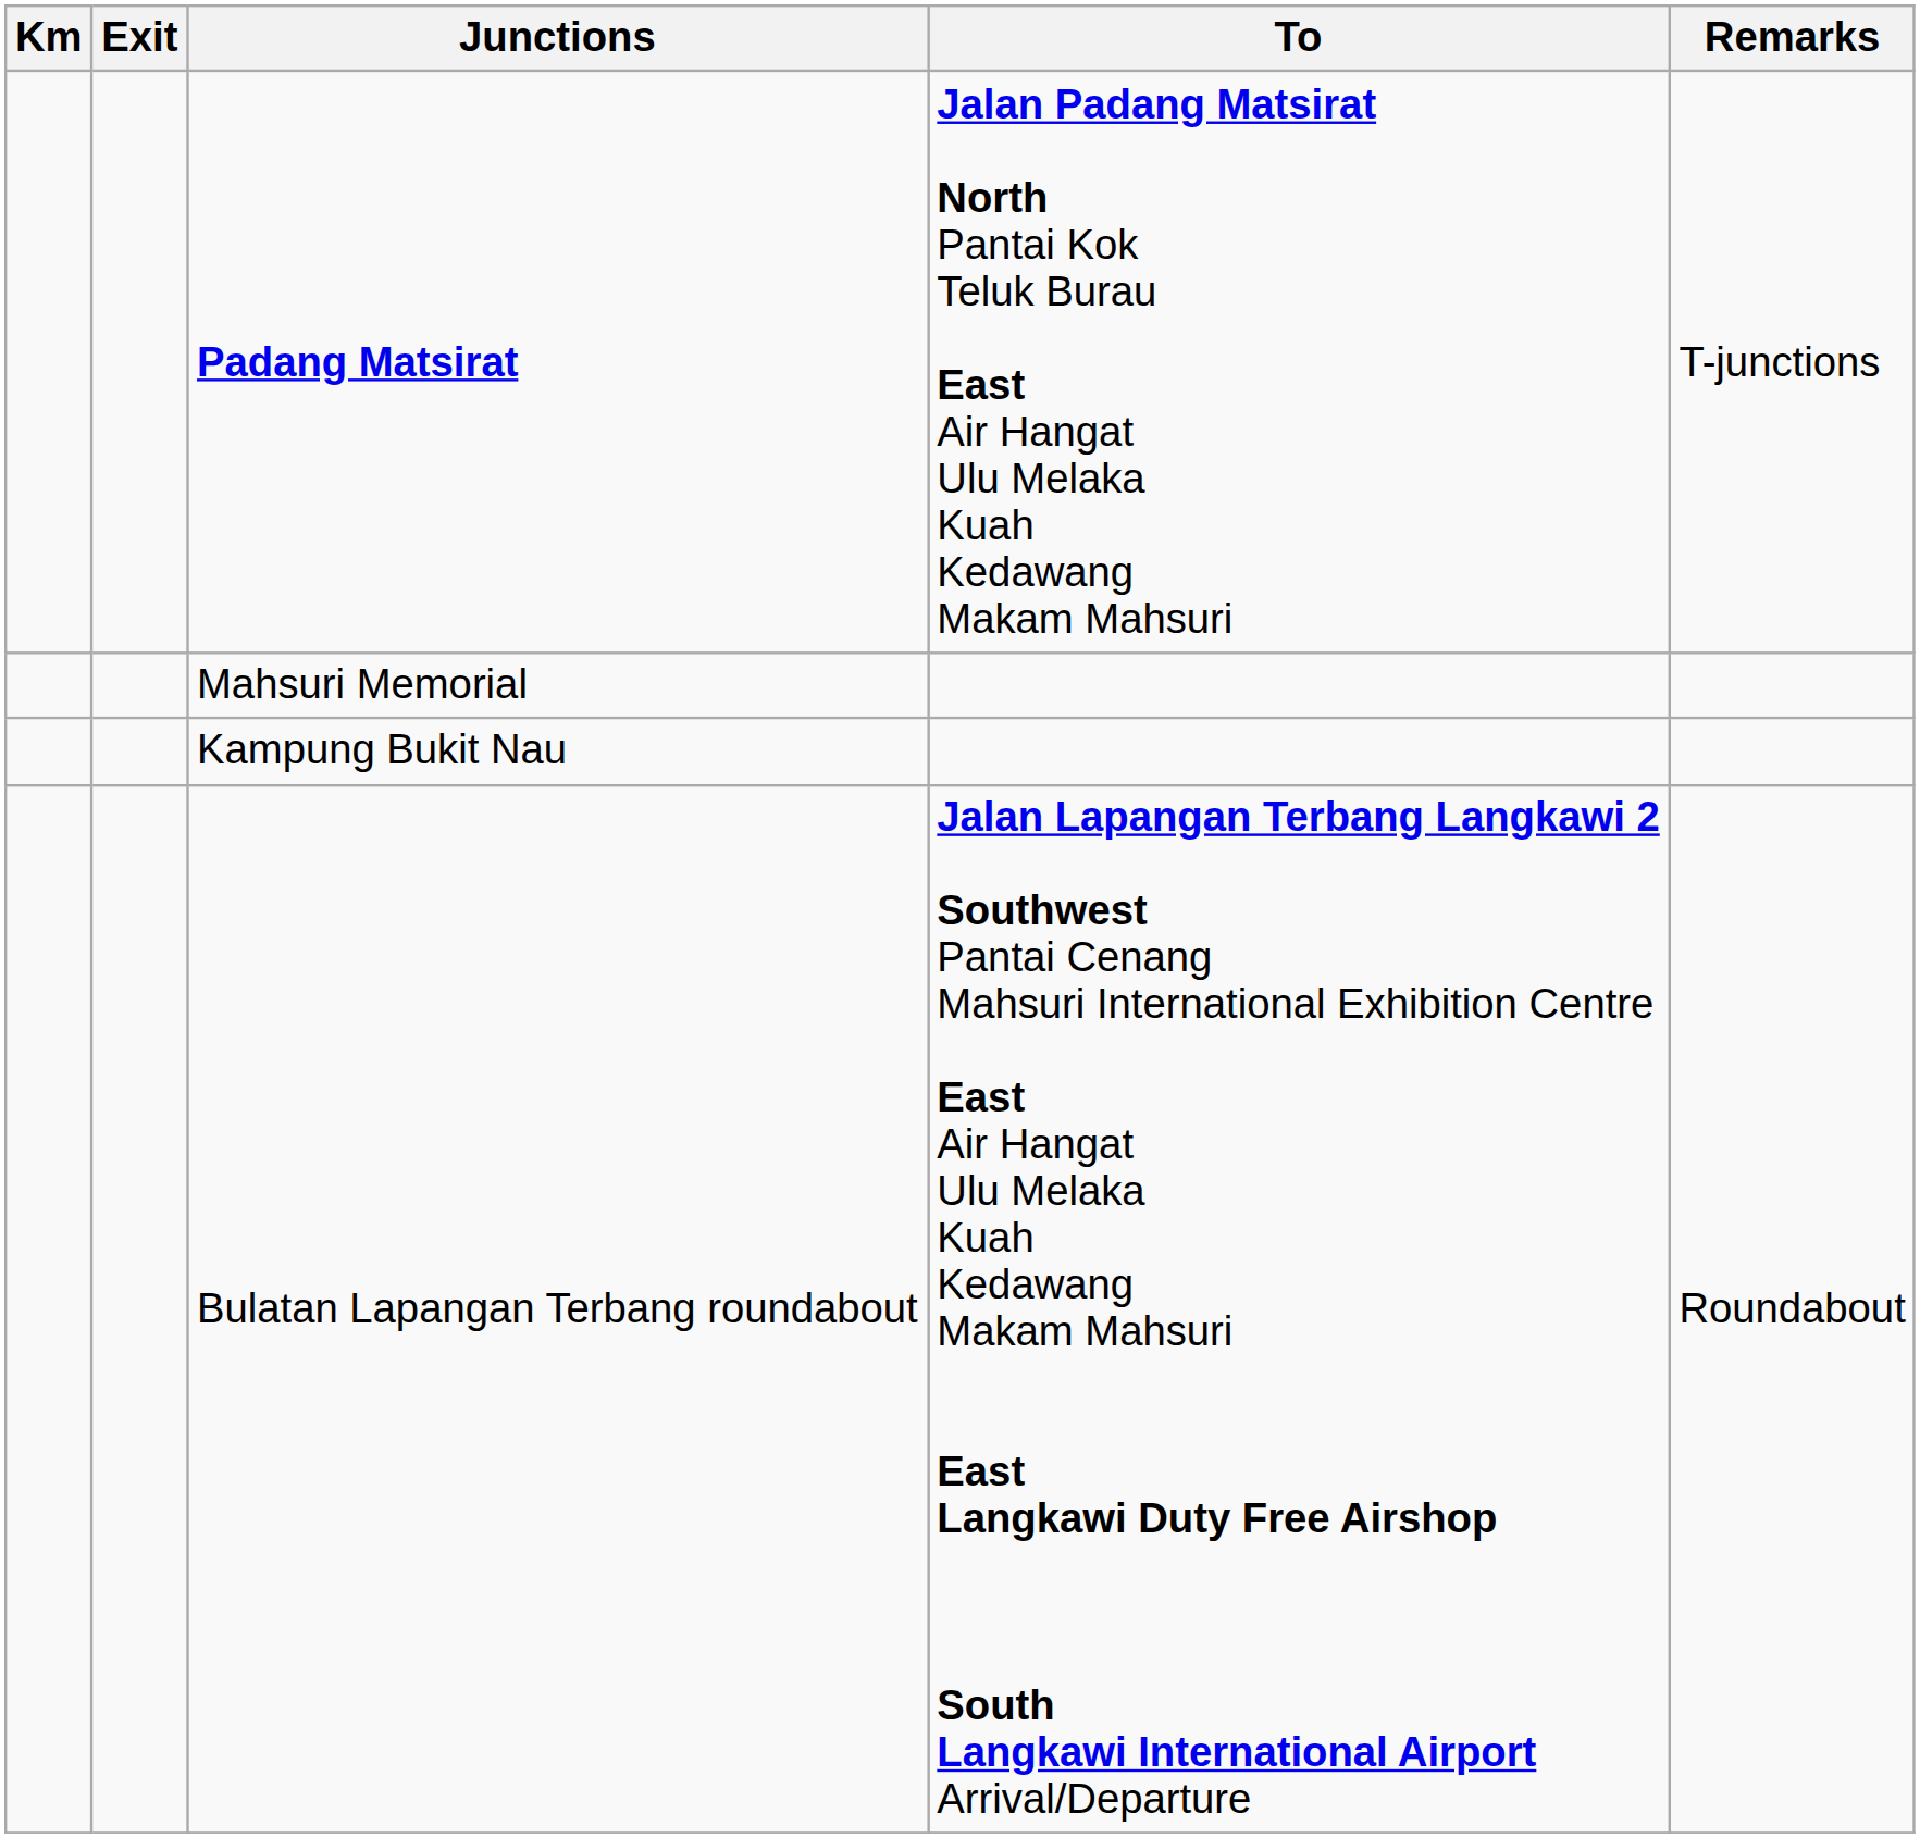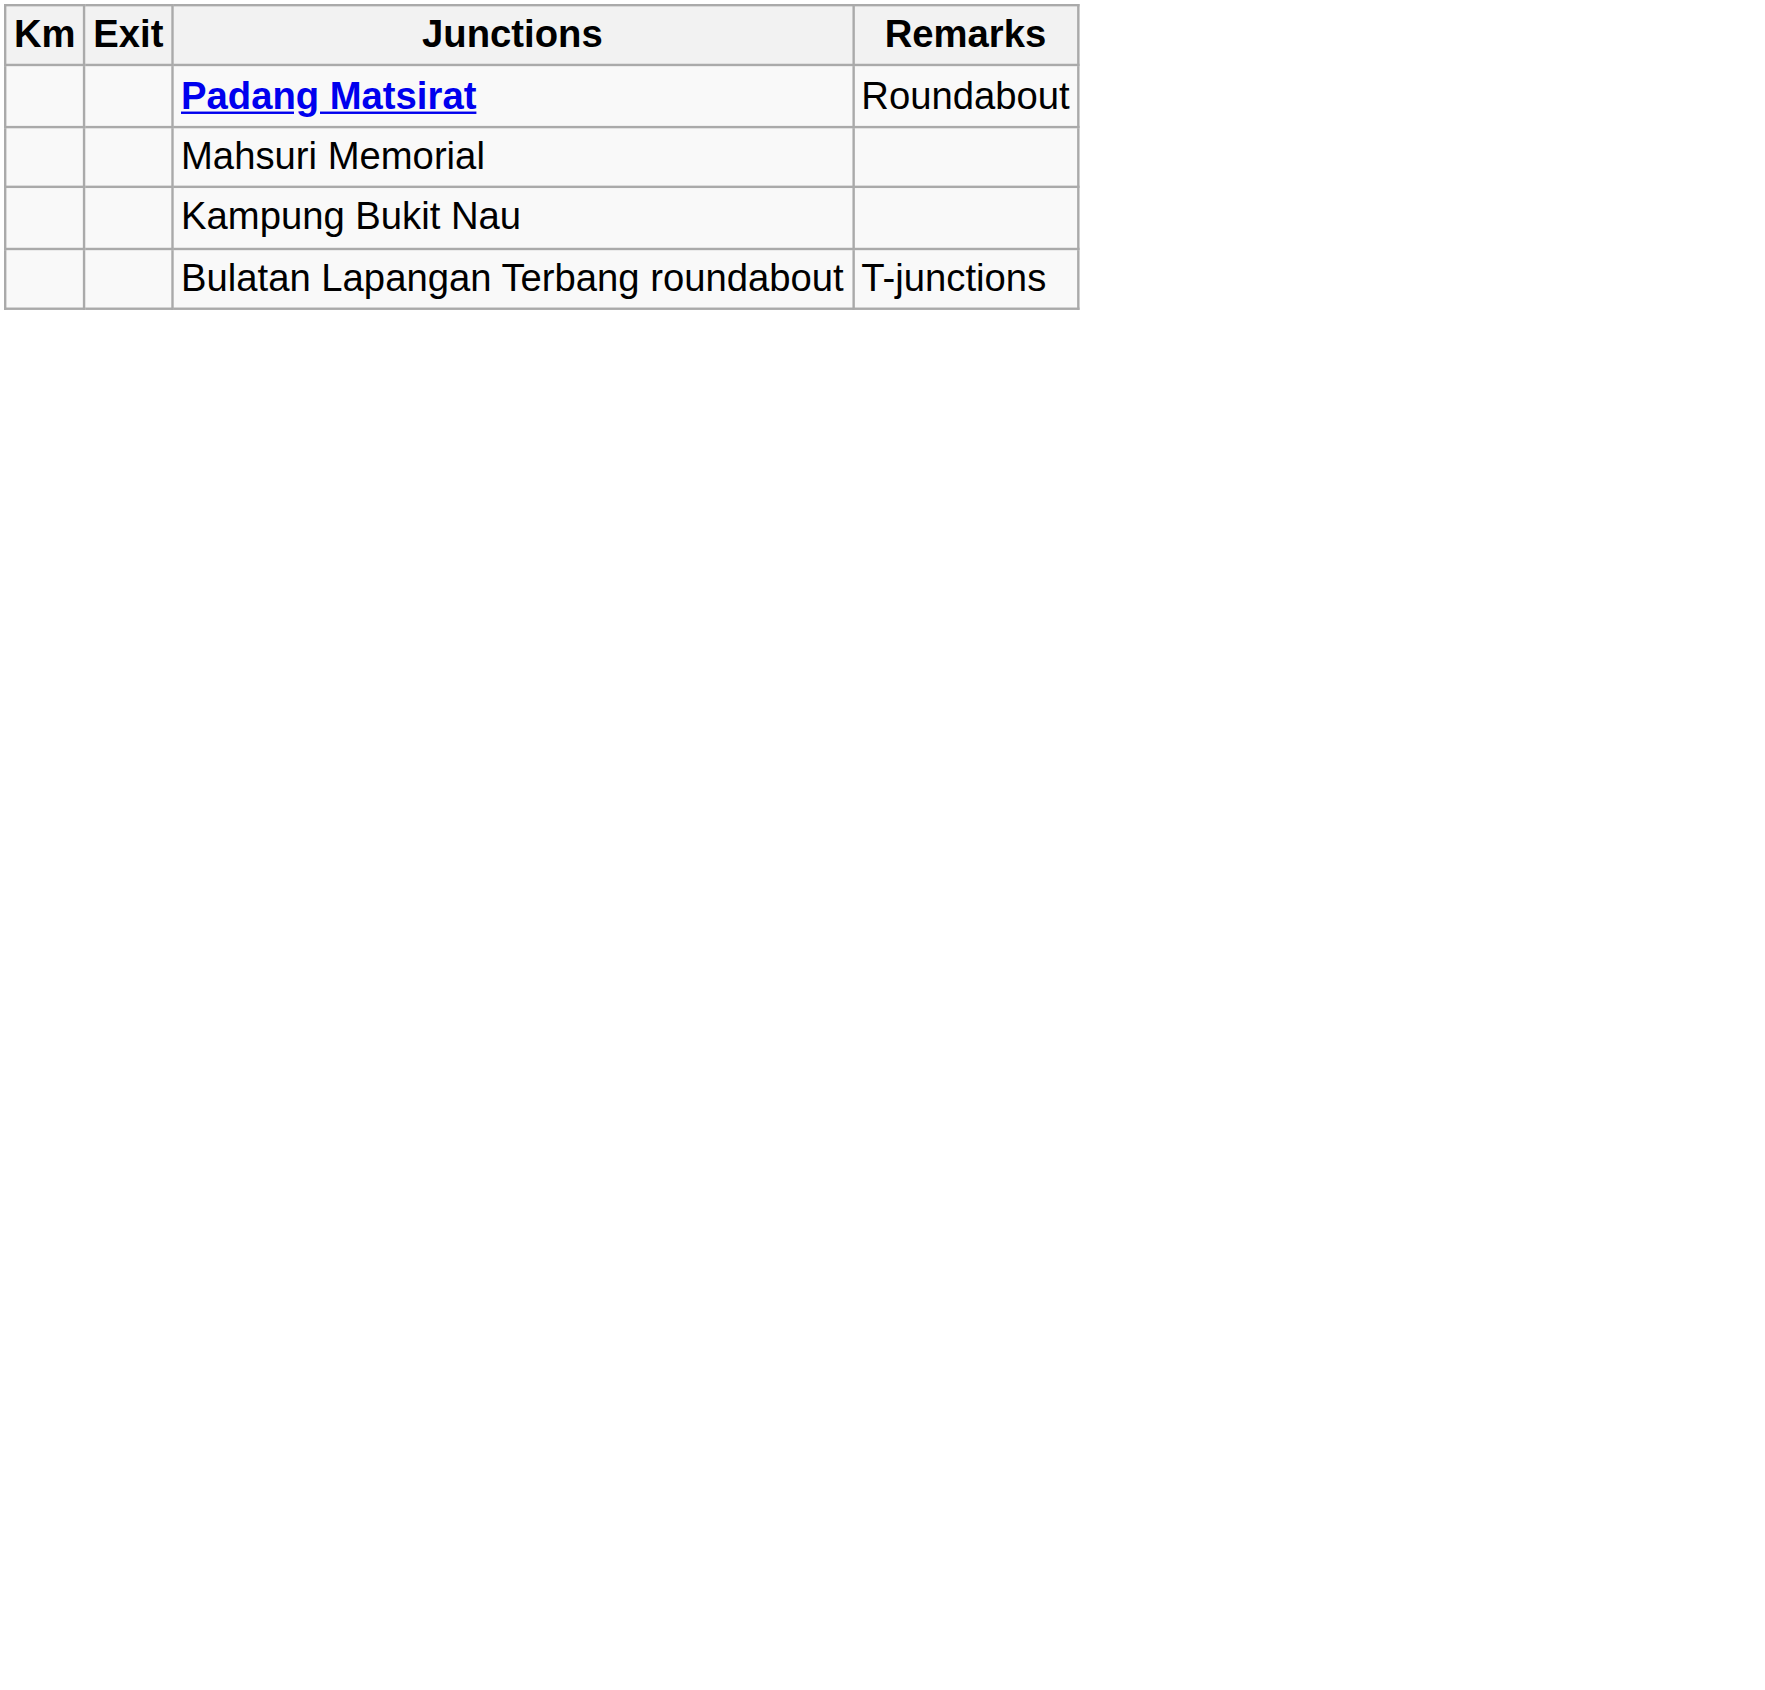 <table class="wikitable">
 <tr>
 <th>Km</th>
 <th>Exit</th>
 <th>Junctions</th>
-<th>To</th>
 <th>Remarks</th>
 </tr>
 <tr>
 <td></td>
 <td></td>
 <td><strong><a href='#'>Padang Matsirat</a></strong></td>
-<td> <strong><a href='#'>Jalan Padang Matsirat</a></strong><br><br><strong>North</strong><br> Pantai Kok <br> Teluk Burau<br><br><strong>East</strong><br> Air Hangat<br> Ulu Melaka<br> Kuah<br> Kedawang<br> Makam Mahsuri</td>
-<td>T-junctions</td>
+<td>Roundabout</td>
 </tr>
 <tr>
 <td></td>
 <td></td>
 <td>Mahsuri Memorial</td>
-<td></td>
 <td></td>
 </tr>
 <tr>
 <td></td>
 <td></td>
 <td>Kampung Bukit Nau</td>
 <td></td>
-<td></td>
 </tr>
 <tr>
 <td></td>
 <td></td>
 <td>Bulatan Lapangan Terbang roundabout</td>
-<td> <strong><a href='#'>Jalan Lapangan Terbang Langkawi 2</a></strong><br><br><strong>Southwest</strong><br> Pantai Cenang <br>Mahsuri International Exhibition Centre<br><br><strong>East</strong><br> Air Hangat<br> Ulu Melaka<br> Kuah<br> Kedawang<br> Makam Mahsuri<br><br><br><strong>East</strong><br><strong>Langkawi Duty Free Airshop</strong> <br> <br><br><br><strong>South</strong><br><strong><a href='#'>Langkawi International Airport</a></strong> <br>Arrival/Departure<br> </td>
-<td>Roundabout</td>
+<td>T-junctions</td>
 </tr>
 </table>
